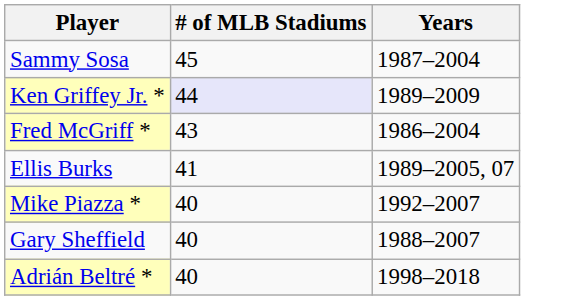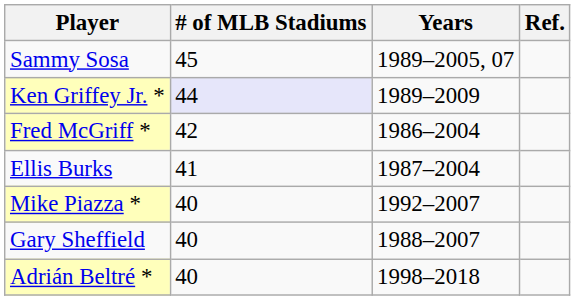 <table class="wikitable">
 <tr>
 <th>Player</th>
 <th># of MLB Stadiums</th>
 <th>Years</th>
+<th>Ref.</th>
 </tr>
 <tr>
 <td><a href='#'>Sammy Sosa</a></td>
 <td>45</td>
-<td>1987–2004</td>
+<td>1989–2005, 07</td>
+<td></td>
 </tr>
 <tr>
 <td style="background-color:#ffffbb"><a href='#'>Ken Griffey Jr.</a> *</td>
 <td style="background: lavender;">44</td>
 <td>1989–2009</td>
+<td></td>
 </tr>
 <tr>
 <td style="background-color:#ffffbb"><a href='#'>Fred McGriff</a> *</td>
-<td>43</td>
+<td>42</td>
 <td>1986–2004</td>
+<td></td>
 </tr>
 <tr>
 <td><a href='#'>Ellis Burks</a></td>
 <td>41</td>
-<td>1989–2005, 07</td>
+<td>1987–2004</td>
+<td></td>
 </tr>
 <tr>
 <td style="background-color:#ffffbb"><a href='#'>Mike Piazza</a> *</td>
 <td>40</td>
 <td>1992–2007</td>
+<td></td>
 </tr>
 <tr>
 <td><a href='#'>Gary Sheffield</a></td>
 <td>40</td>
 <td>1988–2007</td>
+<td></td>
 </tr>
 <tr>
 <td style="background-color:#ffffbb"><a href='#'>Adrián Beltré</a> *</td>
 <td>40</td>
 <td>1998–2018</td>
+<td></td>
 </tr>
 </table>
